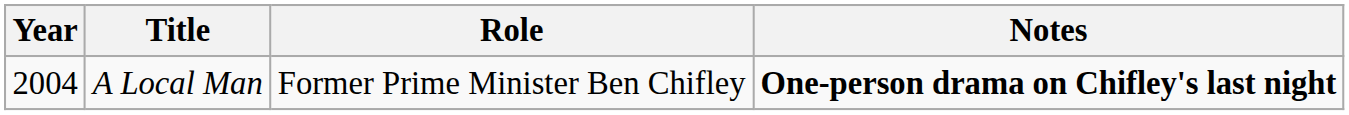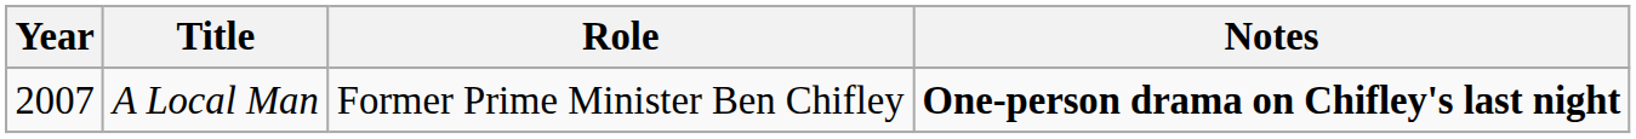 <table class="wikitable">
 <tr>
 <th>Year</th>
 <th>Title</th>
 <th>Role</th>
 <th>Notes</th>
 </tr>
 <tr>
-<td>2004</td>
+<td>2007</td>
 <td><em>A Local Man</em></td>
 <td>Former Prime Minister Ben Chifley</td>
 <td><strong>One-person drama on Chifley's last night</strong></td>
 </tr>
 </table>
